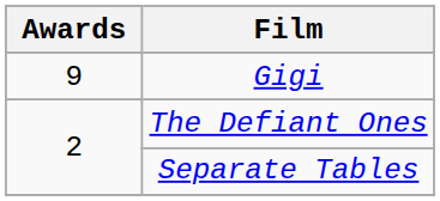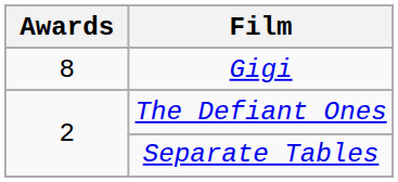 <table class="wikitable" rowspan="2" style="text-align:center;">
 <tr>
 <th scope="col" style="width:55px;">Awards</th>
 <th scope="col" style="text-align:center;">Film</th>
 </tr>
 <tr>
-<td rowspan=1, style="text-align:center">9</td>
+<td rowspan=1, style="text-align:center">8</td>
 <td><em><a href='#'>Gigi</a></em></td>
 </tr>
 <tr>
 <td rowspan=2, style="text-align:center">2</td>
 <td><em><a href='#'>The Defiant Ones</a></em></td>
 </tr>
 <tr>
 <td><em><a href='#'>Separate Tables</a></em></td>
 </tr>
 <tr>
 </tr>
 </table>
